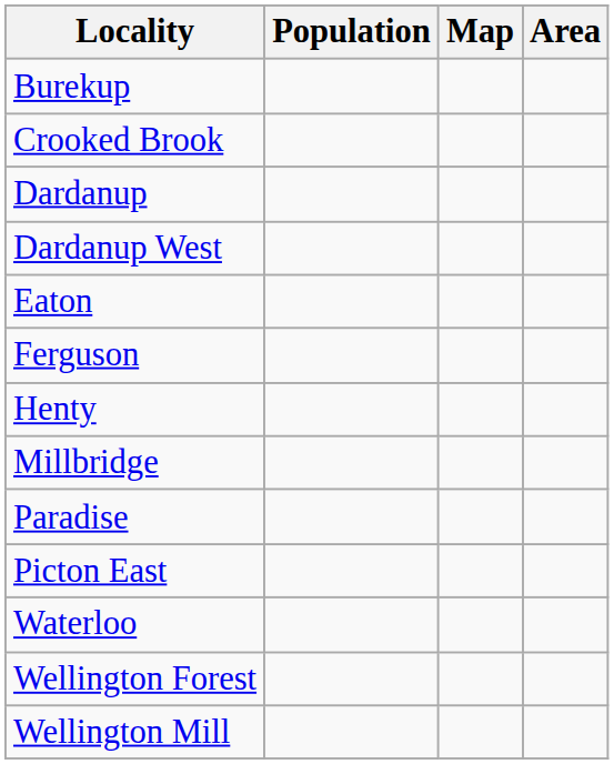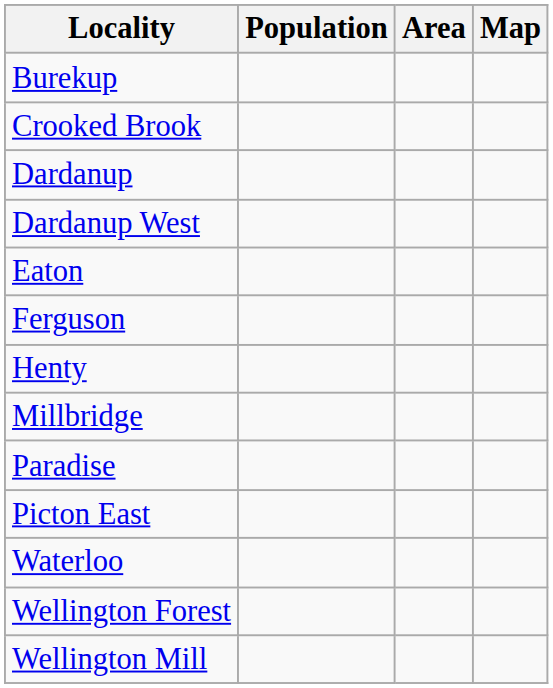 <table class="wikitable sortable">
 <tr>
 <th>Locality</th>
 <th data-sort-type=number>Population</th>
+<th data-sort-type=number>Area</th>
 <th>Map</th>
-<th data-sort-type=number>Area</th>
 </tr>
 <tr>
 <td><a href='#'>Burekup</a></td>
 <td></td>
 <td></td>
 <td></td>
 </tr>
 <tr>
 <td><a href='#'>Crooked Brook</a></td>
 <td></td>
 <td></td>
 <td></td>
 </tr>
 <tr>
 <td><a href='#'>Dardanup</a></td>
 <td></td>
 <td></td>
 <td></td>
 </tr>
 <tr>
 <td><a href='#'>Dardanup West</a></td>
 <td></td>
 <td></td>
 <td></td>
 </tr>
 <tr>
 <td><a href='#'>Eaton</a></td>
 <td></td>
 <td></td>
 <td></td>
 </tr>
 <tr>
 <td><a href='#'>Ferguson</a></td>
 <td></td>
 <td></td>
 <td></td>
 </tr>
 <tr>
 <td><a href='#'>Henty</a></td>
 <td></td>
 <td></td>
 <td></td>
 </tr>
 <tr>
 <td><a href='#'>Millbridge</a></td>
 <td></td>
 <td></td>
 <td></td>
 </tr>
 <tr>
 <td><a href='#'>Paradise</a></td>
 <td></td>
 <td></td>
 <td></td>
 </tr>
 <tr>
 <td><a href='#'>Picton East</a></td>
 <td></td>
 <td></td>
 <td></td>
 </tr>
 <tr>
 <td><a href='#'>Waterloo</a></td>
 <td></td>
 <td></td>
 <td></td>
 </tr>
 <tr>
 <td><a href='#'>Wellington Forest</a></td>
 <td></td>
 <td></td>
 <td></td>
 </tr>
 <tr>
 <td><a href='#'>Wellington Mill</a></td>
 <td></td>
 <td></td>
 <td></td>
 </tr>
 </table>
